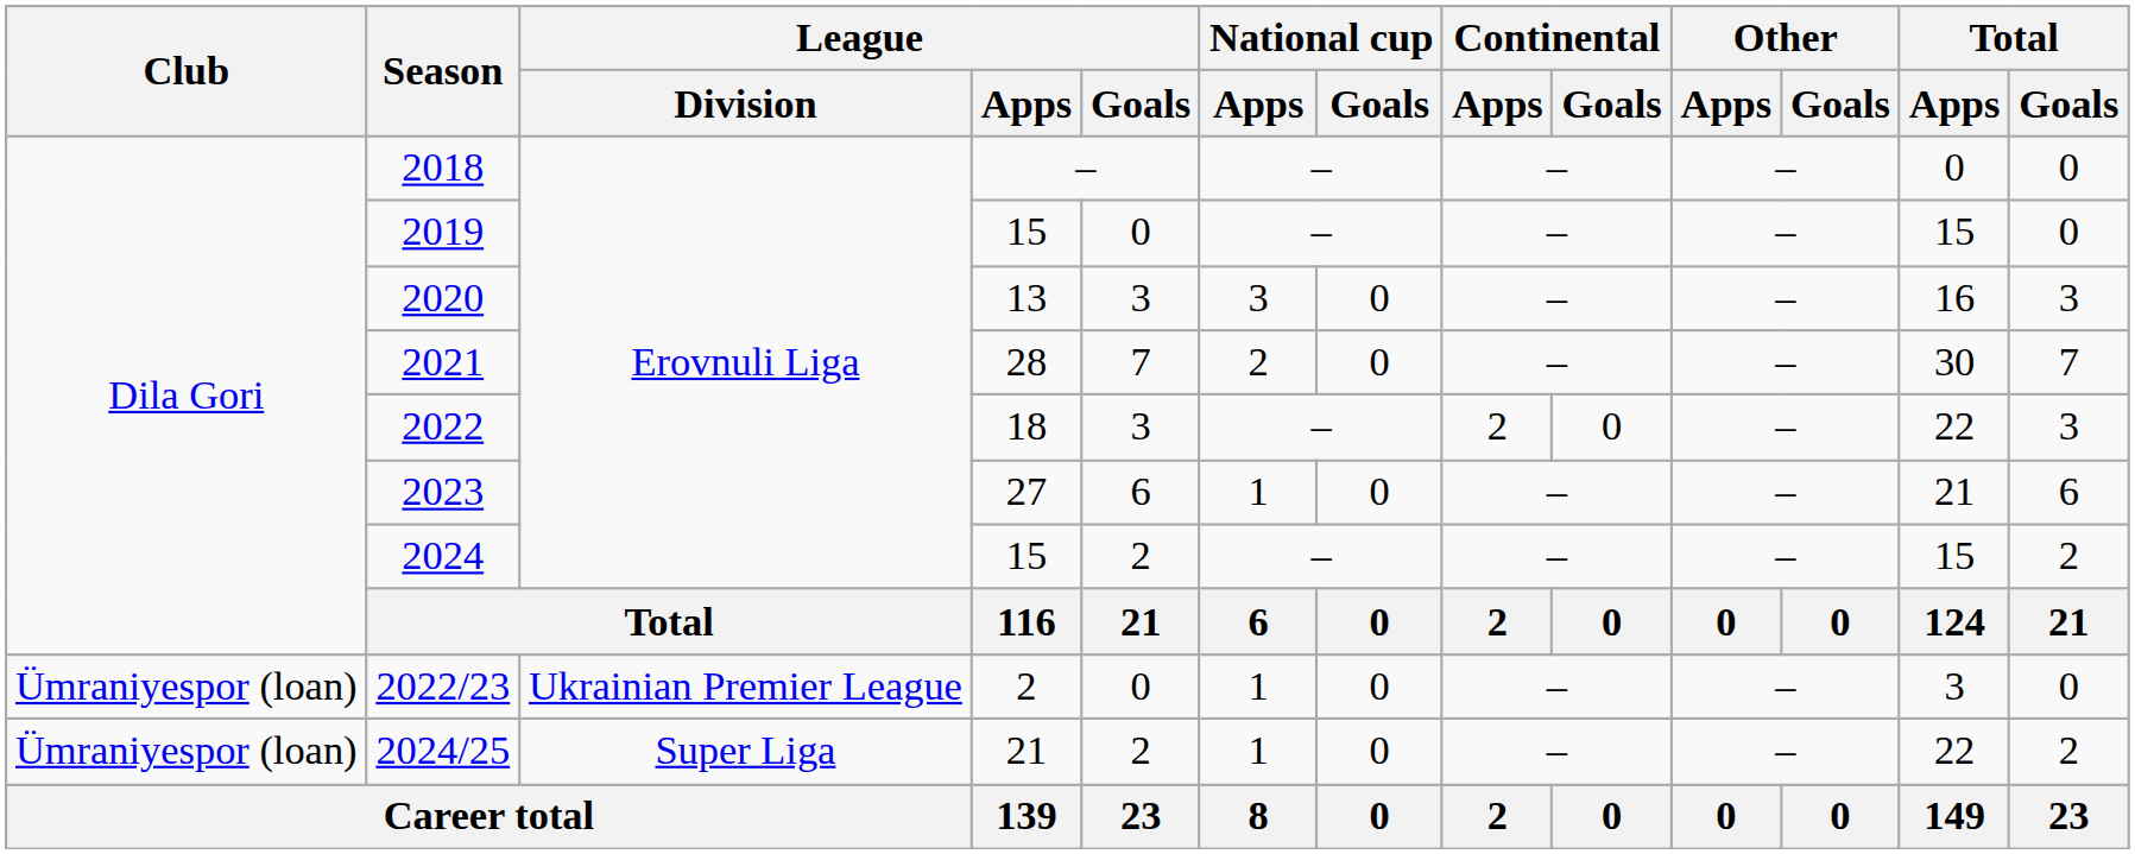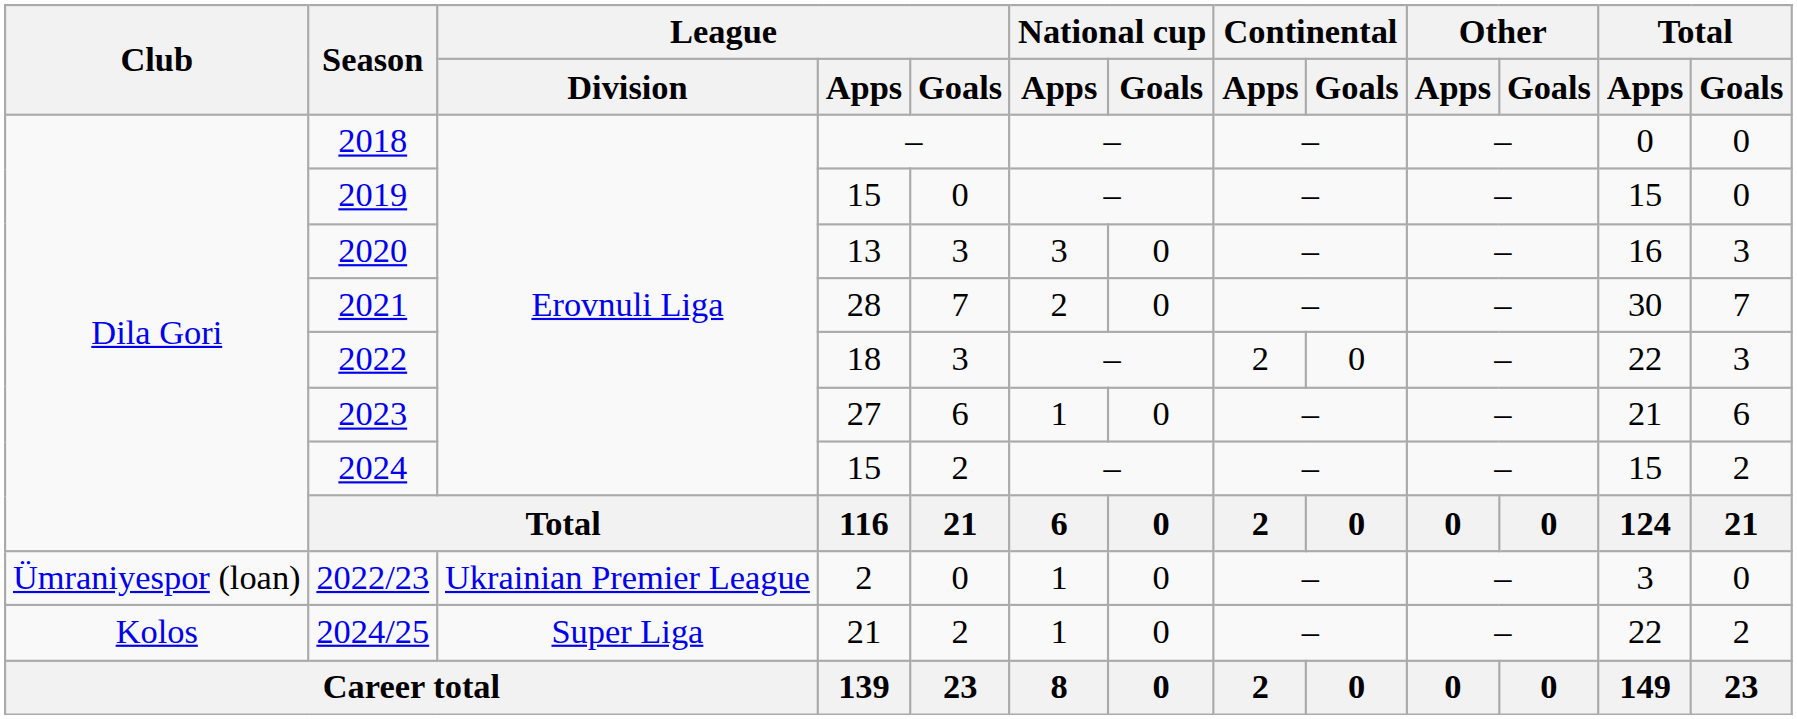 <table class="wikitable" style="text-align:center">
 <tr>
 <th rowspan="2">Club</th>
 <th rowspan="2">Season</th>
 <th colspan="3">League</th>
 <th colspan="2">National cup</th>
 <th colspan="2">Continental</th>
 <th colspan="2">Other</th>
 <th colspan="2">Total</th>
 </tr>
 <tr>
 <th>Division</th>
 <th>Apps</th>
 <th>Goals</th>
 <th>Apps</th>
 <th>Goals</th>
 <th>Apps</th>
 <th>Goals</th>
 <th>Apps</th>
 <th>Goals</th>
 <th>Apps</th>
 <th>Goals</th>
 </tr>
 <tr>
 <td rowspan="8"><a href='#'>Dila Gori</a></td>
 <td><a href='#'>2018</a></td>
 <td rowspan="7"><a href='#'>Erovnuli Liga</a></td>
 <td colspan="2">–</td>
 <td colspan="2">–</td>
 <td colspan="2">–</td>
 <td colspan="2">–</td>
 <td>0</td>
 <td>0</td>
 </tr>
 <tr>
 <td><a href='#'>2019</a></td>
 <td>15</td>
 <td>0</td>
 <td colspan="2">–</td>
 <td colspan="2">–</td>
 <td colspan="2">–</td>
 <td>15</td>
 <td>0</td>
 </tr>
 <tr>
 <td><a href='#'>2020</a></td>
 <td>13</td>
 <td>3</td>
 <td>3</td>
 <td>0</td>
 <td colspan="2">–</td>
 <td colspan="2">–</td>
 <td>16</td>
 <td>3</td>
 </tr>
 <tr>
 <td><a href='#'>2021</a></td>
 <td>28</td>
 <td>7</td>
 <td>2</td>
 <td>0</td>
 <td colspan="2">–</td>
 <td colspan="2">–</td>
 <td>30</td>
 <td>7</td>
 </tr>
 <tr>
 <td><a href='#'>2022</a></td>
 <td>18</td>
 <td>3</td>
 <td colspan="2">–</td>
 <td>2</td>
 <td>0</td>
 <td colspan="2">–</td>
 <td>22</td>
 <td>3</td>
 </tr>
 <tr>
 <td><a href='#'>2023</a></td>
 <td>27</td>
 <td>6</td>
 <td>1</td>
 <td>0</td>
 <td colspan="2">–</td>
 <td colspan="2">–</td>
 <td>21</td>
 <td>6</td>
 </tr>
 <tr>
 <td><a href='#'>2024</a></td>
 <td>15</td>
 <td>2</td>
 <td colspan="2">–</td>
 <td colspan="2">–</td>
 <td colspan="2">–</td>
 <td>15</td>
 <td>2</td>
 </tr>
 <tr>
 <th colspan="2">Total</th>
 <th>116</th>
 <th>21</th>
 <th>6</th>
 <th>0</th>
 <th>2</th>
 <th>0</th>
 <th>0</th>
 <th>0</th>
 <th>124</th>
 <th>21</th>
 </tr>
 <tr>
 <td><a href='#'>Ümraniyespor</a> (loan)</td>
 <td><a href='#'>2022/23</a></td>
 <td><a href='#'>Ukrainian Premier League</a></td>
 <td>2</td>
 <td>0</td>
 <td>1</td>
 <td>0</td>
 <td colspan="2">–</td>
 <td colspan="2">–</td>
 <td>3</td>
 <td>0</td>
 </tr>
 <tr>
-<td><a href='#'>Ümraniyespor</a> (loan)</td>
+<td><a href='#'>Kolos</a></td>
 <td><a href='#'>2024/25</a></td>
 <td><a href='#'>Super Liga</a></td>
 <td>21</td>
 <td>2</td>
 <td>1</td>
 <td>0</td>
 <td colspan="2">–</td>
 <td colspan="2">–</td>
 <td>22</td>
 <td>2</td>
 </tr>
 <tr>
 <th colspan="3">Career total</th>
 <th>139</th>
 <th>23</th>
 <th>8</th>
 <th>0</th>
 <th>2</th>
 <th>0</th>
 <th>0</th>
 <th>0</th>
 <th>149</th>
 <th>23</th>
 </tr>
 </table>
